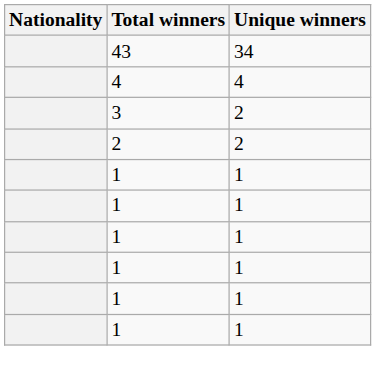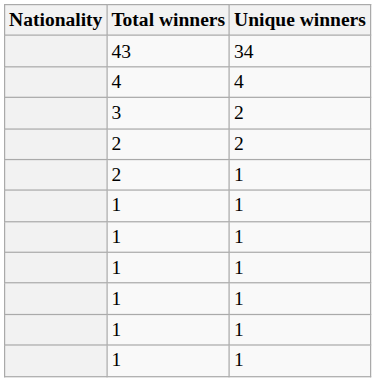 <table class="wikitable plainrowheaders">
 <tr>
 <th scope="col">Nationality</th>
 <th scope="col">Total winners</th>
 <th scope="col">Unique winners</th>
 </tr>
 <tr>
 <th scope="row"></th>
 <td>43</td>
 <td>34</td>
 </tr>
 <tr>
 <th scope="row"></th>
 <td>4</td>
 <td>4</td>
 </tr>
 <tr>
 <th scope="row"></th>
 <td>3</td>
 <td>2</td>
 </tr>
 <tr>
 <th scope="row"></th>
 <td>2</td>
 <td>2</td>
+</tr>
+<tr>
+<th scope="row"></th>
+<td>2</td>
+<td>1</td>
 </tr>
 <tr>
 <th scope="row"></th>
 <td>1</td>
 <td>1</td>
 </tr>
 <tr>
 <th scope="row"></th>
 <td>1</td>
 <td>1</td>
 </tr>
 <tr>
 <th scope="row"></th>
 <td>1</td>
 <td>1</td>
 </tr>
 <tr>
 <th scope="row"></th>
 <td>1</td>
 <td>1</td>
 </tr>
 <tr>
 <th scope="row"></th>
 <td>1</td>
 <td>1</td>
 </tr>
 <tr>
 <th scope="row"></th>
 <td>1</td>
 <td>1</td>
 </tr>
 </table>
